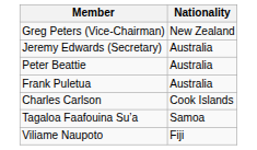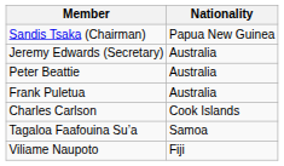 <table class="wikitable" style="margin: 1em auto 1em auto">
 <tr>
 <th>Member</th>
 <th>Nationality</th>
 </tr>
 <tr>
-<td>Greg Peters (Vice-Chairman)</td>
-<td> New Zealand</td>
+<td><a href='#'>Sandis Tsaka</a> (Chairman)</td>
+<td> Papua New Guinea</td>
 </tr>
 <tr>
 <td>Jeremy Edwards (Secretary)</td>
 <td> Australia</td>
 </tr>
 <tr>
 <td>Peter Beattie</td>
 <td> Australia</td>
 </tr>
 <tr>
 <td>Frank Puletua</td>
 <td> Australia</td>
 </tr>
 <tr>
 <td>Charles Carlson</td>
 <td> Cook Islands</td>
 </tr>
 <tr>
 <td>Tagaloa Faafouina Su’a</td>
 <td> Samoa</td>
 </tr>
 <tr>
 <td>Viliame Naupoto</td>
 <td> Fiji</td>
 </tr>
 </table>
